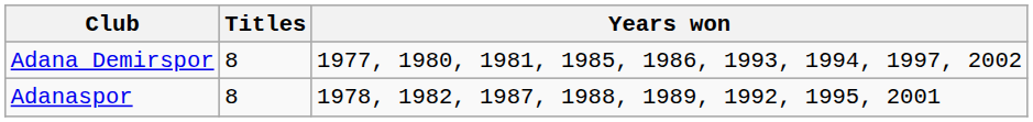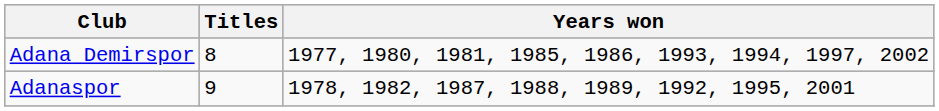 <table class="wikitable">
 <tr>
 <th>Club</th>
 <th>Titles</th>
 <th>Years won</th>
 </tr>
 <tr>
 <td><a href='#'>Adana Demirspor</a></td>
 <td>8</td>
 <td>1977, 1980, 1981, 1985, 1986, 1993, 1994, 1997, 2002</td>
 </tr>
 <tr>
 <td><a href='#'>Adanaspor</a></td>
-<td>8</td>
+<td>9</td>
 <td>1978, 1982, 1987, 1988, 1989, 1992, 1995, 2001</td>
 </tr>
 </table>
